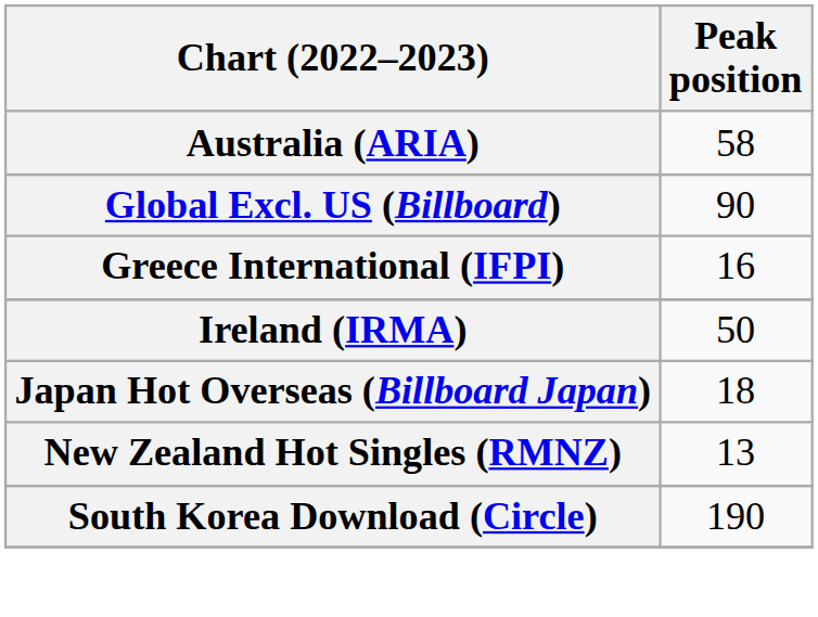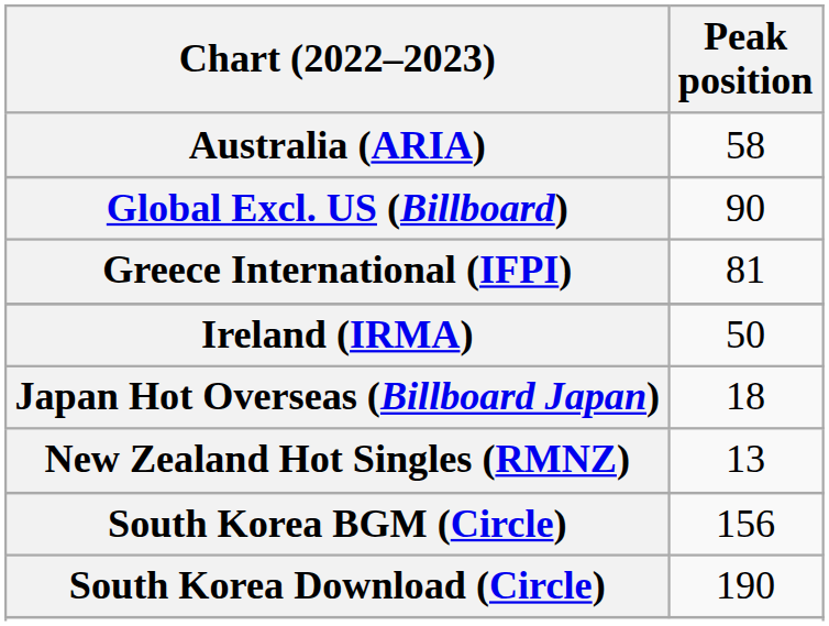 <table class="wikitable sortable plainrowheaders" style="text-align:center">
 <tr>
 <th scope="col">Chart (2022–2023)</th>
 <th scope="col">Peak<br>position</th>
 </tr>
 <tr>
 <th scope="row">Australia (<a href='#'>ARIA</a>)</th>
 <td>58</td>
 </tr>
 <tr>
 </tr>
 <tr>
 </tr>
 <tr>
 </tr>
 <tr>
 <th scope="row"><a href='#'>Global Excl. US</a> (<em><a href='#'>Billboard</a></em>)</th>
 <td>90</td>
 </tr>
 <tr>
 <th scope="row">Greece International (<a href='#'>IFPI</a>)</th>
-<td>16</td>
+<td>81</td>
 </tr>
 <tr>
 </tr>
 <tr>
 <th scope="row">Ireland (<a href='#'>IRMA</a>)</th>
 <td>50</td>
 </tr>
 <tr>
 <th scope="row">Japan Hot Overseas (<em><a href='#'>Billboard Japan</a></em>)</th>
 <td>18</td>
 </tr>
 <tr>
 <th scope="row">New Zealand Hot Singles (<a href='#'>RMNZ</a>)</th>
 <td>13</td>
 </tr>
 <tr>
 </tr>
 <tr>
+<th scope="row">South Korea BGM (<a href='#'>Circle</a>)</th>
+<td>156</td>
+</tr>
+<tr>
 <th scope="row">South Korea Download (<a href='#'>Circle</a>)</th>
 <td>190</td>
 </tr>
 <tr>
 </tr>
 <tr>
 </tr>
 <tr>
 </tr>
 <tr>
 </tr>
 <tr>
 </tr>
 <tr>
 </tr>
 </table>
